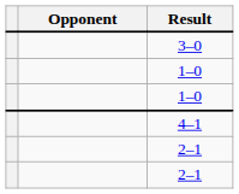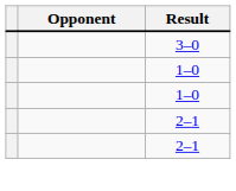 <table class="wikitable plainrowheaders" style="text-align:center;margin-left:1em;float:right;clear:right;min-width:226px">
 <tr>
 <th scope="col"></th>
 <th scope="col">Opponent</th>
 <th scope="col">Result</th>
 </tr>
 <tr style="border-top: 2px solid black;">
 <th scope="row" style="text-align:center"></th>
 <td align="left"></td>
 <td><a href='#'>3–0</a></td>
 </tr>
 <tr>
 <th scope="row" style="text-align:center"></th>
 <td align="left"></td>
 <td><a href='#'>1–0</a></td>
 </tr>
 <tr>
 <th scope="row" style="text-align:center"></th>
 <td align="left"></td>
 <td><a href='#'>1–0</a></td>
 </tr>
-<tr style="border-top: 2px solid black;">
-<th scope="row" style="text-align:center"></th>
-<td align="left"></td>
-<td><a href='#'>4–1</a></td>
-</tr>
 <tr>
 <th scope="row" style="text-align:center"></th>
 <td align="left"></td>
 <td><a href='#'>2–1</a> </td>
 </tr>
 <tr>
 <th scope="row" style="text-align:center"></th>
 <td align="left"></td>
 <td><a href='#'>2–1</a></td>
 </tr>
 </table>
